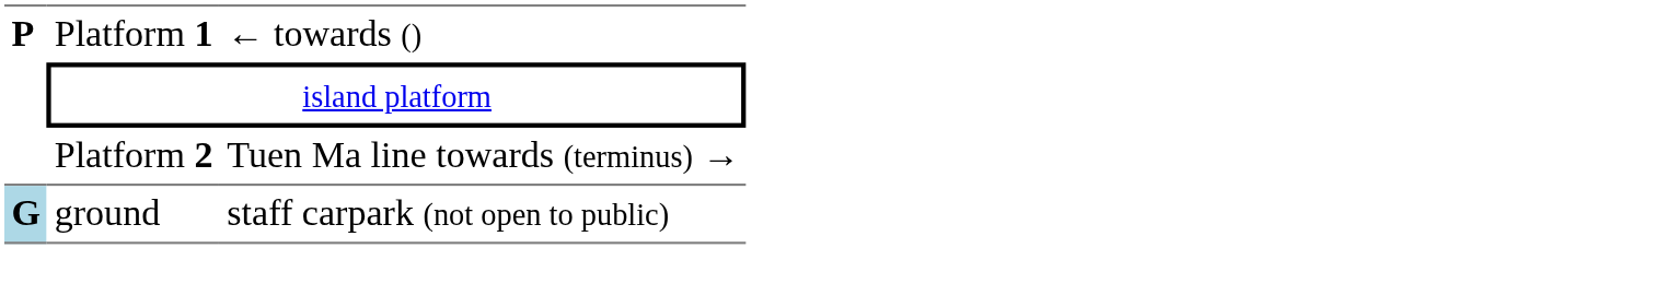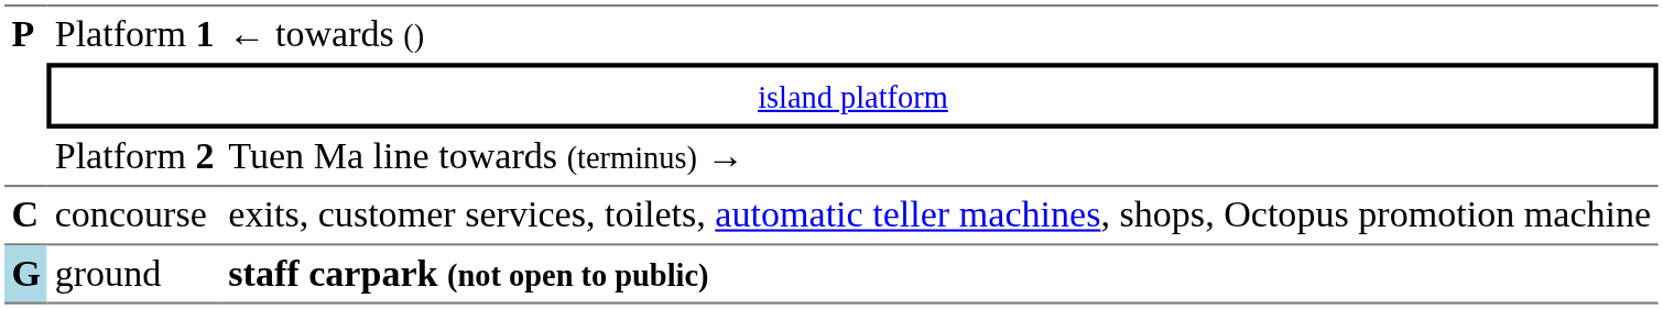 <table border=0 cellspacing=0 cellpadding=3>
 <tr>
 <td style="border-top:solid 1px gray;border-bottom:solid 1px gray;vertical-align:top;" rowspan=3><strong>P</strong></td>
 <td style="border-top:solid 1px gray;">Platform <span><strong>1</strong></span></td>
 <td style="border-top:solid 1px gray;">←  towards  <small>()</small></td>
 </tr>
 <tr>
 <td style="border-top:solid 2px black;border-right:solid 2px black;border-left:solid 2px black;border-bottom:solid 2px black;text-align:center;" colspan=2><small><a href='#'>island platform</a></small></td>
 </tr>
 <tr>
 <td style="border-bottom:solid 1px gray;">Platform <span><strong>2</strong></span></td>
 <td style="border-bottom:solid 1px gray;">  Tuen Ma line towards  <small>(terminus)</small> →</td>
 </tr>
 <tr>
+<td style="border-bottom:solid 1px gray;vertical-align:top;"><strong>C</strong></td>
+<td style="border-bottom:solid 1px gray;vertical-align:top;">concourse</td>
+<td style="border-bottom:solid 1px gray;">exits, customer services, toilets, <a href='#'>automatic teller machines</a>, shops, Octopus promotion machine</td>
+</tr>
+<tr>
 <td style="background: lightblue; border-bottom:solid 1px gray;vertical-align:top;"><strong>G</strong></td>
 <td style="border-bottom:solid 1px gray;vertical-align:top;">ground</td>
-<td style="border-bottom:solid 1px gray;">staff carpark <small>(not open to public)</small></td>
+<td style="border-bottom:solid 1px gray;"><strong>staff carpark <small>(not open to public)</small></strong></td>
 </tr>
 </table>
